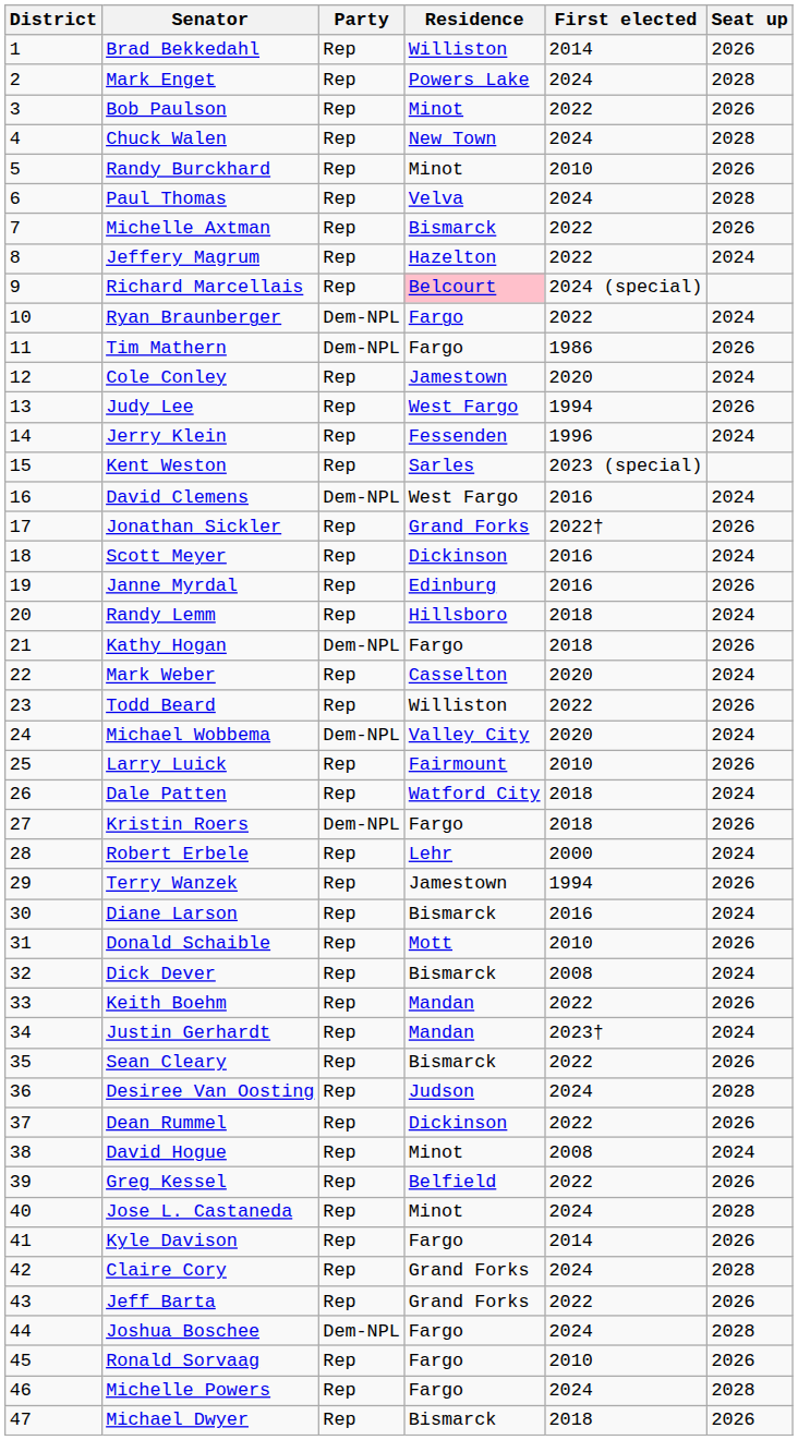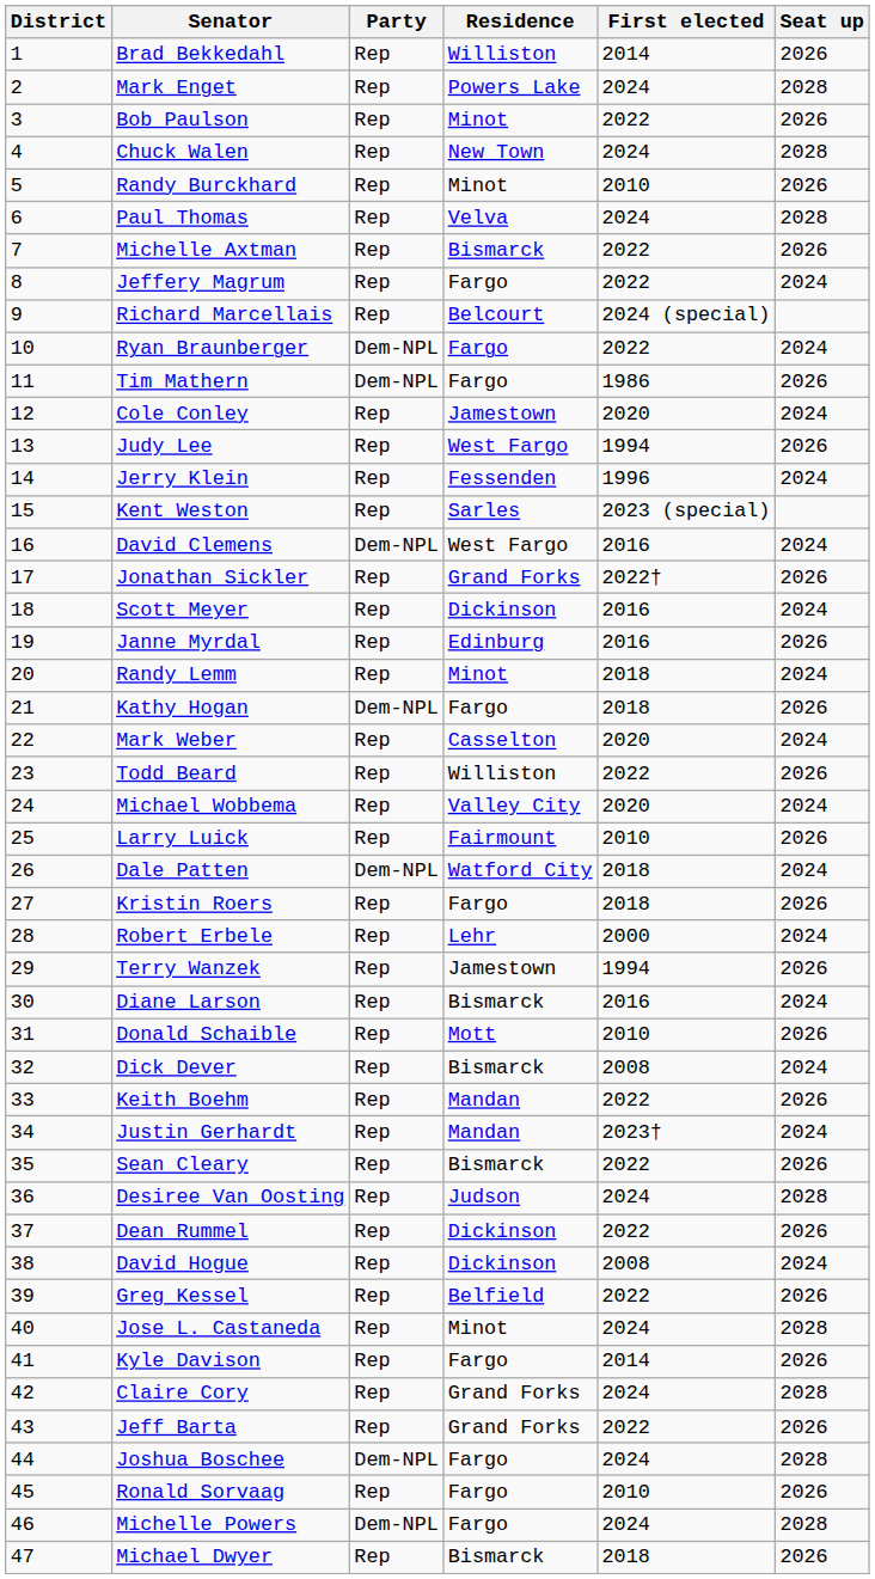 <table class="wikitable sortable">
 <tr>
 <th>District</th>
 <th>Senator</th>
 <th>Party</th>
 <th>Residence</th>
 <th>First elected</th>
 <th>Seat up</th>
 </tr>
 <tr>
 <td>1</td>
 <td><a href='#'>Brad Bekkedahl</a></td>
 <td>Rep</td>
 <td><a href='#'>Williston</a></td>
 <td>2014</td>
 <td>2026</td>
 </tr>
 <tr>
 <td>2</td>
 <td><a href='#'>Mark Enget</a></td>
 <td>Rep</td>
 <td><a href='#'>Powers Lake</a></td>
 <td>2024</td>
 <td>2028</td>
 </tr>
 <tr>
 <td>3</td>
 <td><a href='#'>Bob Paulson</a></td>
 <td>Rep</td>
 <td><a href='#'>Minot</a></td>
 <td>2022</td>
 <td>2026</td>
 </tr>
 <tr>
 <td>4</td>
 <td><a href='#'>Chuck Walen</a></td>
 <td>Rep</td>
 <td><a href='#'>New Town</a></td>
 <td>2024</td>
 <td>2028</td>
 </tr>
 <tr>
 <td>5</td>
 <td><a href='#'>Randy Burckhard</a></td>
 <td>Rep</td>
 <td>Minot</td>
 <td>2010</td>
 <td>2026</td>
 </tr>
 <tr>
 <td>6</td>
 <td><a href='#'>Paul Thomas</a></td>
 <td>Rep</td>
 <td><a href='#'>Velva</a></td>
 <td>2024</td>
 <td>2028</td>
 </tr>
 <tr>
 <td>7</td>
 <td><a href='#'>Michelle Axtman</a></td>
 <td>Rep</td>
 <td><a href='#'>Bismarck</a></td>
 <td>2022</td>
 <td>2026</td>
 </tr>
 <tr>
 <td>8</td>
 <td><a href='#'>Jeffery Magrum</a></td>
 <td>Rep</td>
-<td><a href='#'>Hazelton</a></td>
+<td>Fargo</td>
 <td>2022</td>
 <td>2024</td>
 </tr>
 <tr>
 <td>9</td>
 <td><a href='#'>Richard Marcellais</a></td>
 <td>Rep</td>
-<td style="background: pink;"><a href='#'>Belcourt</a></td>
+<td><a href='#'>Belcourt</a></td>
 <td>2024 (special)</td>
 <td></td>
 </tr>
 <tr>
 <td>10</td>
 <td><a href='#'>Ryan Braunberger</a></td>
 <td>Dem-NPL</td>
 <td><a href='#'>Fargo</a></td>
 <td>2022</td>
 <td>2024</td>
 </tr>
 <tr>
 <td>11</td>
 <td><a href='#'>Tim Mathern</a></td>
 <td>Dem-NPL</td>
 <td>Fargo</td>
 <td>1986</td>
 <td>2026</td>
 </tr>
 <tr>
 <td>12</td>
 <td><a href='#'>Cole Conley</a></td>
 <td>Rep</td>
 <td><a href='#'>Jamestown</a></td>
 <td>2020</td>
 <td>2024</td>
 </tr>
 <tr>
 <td>13</td>
 <td><a href='#'>Judy Lee</a></td>
 <td>Rep</td>
 <td><a href='#'>West Fargo</a></td>
 <td>1994</td>
 <td>2026</td>
 </tr>
 <tr>
 <td>14</td>
 <td><a href='#'>Jerry Klein</a></td>
 <td>Rep</td>
 <td><a href='#'>Fessenden</a></td>
 <td>1996</td>
 <td>2024</td>
 </tr>
 <tr>
 <td>15</td>
 <td><a href='#'>Kent Weston</a></td>
 <td>Rep</td>
 <td><a href='#'>Sarles</a></td>
 <td>2023 (special)</td>
 <td></td>
 </tr>
 <tr>
 <td>16</td>
 <td><a href='#'>David Clemens</a></td>
 <td>Dem-NPL</td>
 <td>West Fargo</td>
 <td>2016</td>
 <td>2024</td>
 </tr>
 <tr>
 <td>17</td>
 <td><a href='#'>Jonathan Sickler</a></td>
 <td>Rep</td>
 <td><a href='#'>Grand Forks</a></td>
 <td>2022†</td>
 <td>2026</td>
 </tr>
 <tr>
 <td>18</td>
 <td><a href='#'>Scott Meyer</a></td>
 <td>Rep</td>
 <td><a href='#'>Dickinson</a></td>
 <td>2016</td>
 <td>2024</td>
 </tr>
 <tr>
 <td>19</td>
 <td><a href='#'>Janne Myrdal</a></td>
 <td>Rep</td>
 <td><a href='#'>Edinburg</a></td>
 <td>2016</td>
 <td>2026</td>
 </tr>
 <tr>
 <td>20</td>
 <td><a href='#'>Randy Lemm</a></td>
 <td>Rep</td>
-<td><a href='#'>Hillsboro</a></td>
+<td><a href='#'>Minot</a></td>
 <td>2018</td>
 <td>2024</td>
 </tr>
 <tr>
 <td>21</td>
 <td><a href='#'>Kathy Hogan</a></td>
 <td>Dem-NPL</td>
 <td>Fargo</td>
 <td>2018</td>
 <td>2026</td>
 </tr>
 <tr>
 <td>22</td>
 <td><a href='#'>Mark Weber</a></td>
 <td>Rep</td>
 <td><a href='#'>Casselton</a></td>
 <td>2020</td>
 <td>2024</td>
 </tr>
 <tr>
 <td>23</td>
 <td><a href='#'>Todd Beard</a></td>
 <td>Rep</td>
 <td>Williston</td>
 <td>2022</td>
 <td>2026</td>
 </tr>
 <tr>
 <td>24</td>
 <td><a href='#'>Michael Wobbema</a></td>
-<td>Dem-NPL</td>
+<td>Rep</td>
 <td><a href='#'>Valley City</a></td>
 <td>2020</td>
 <td>2024</td>
 </tr>
 <tr>
 <td>25</td>
 <td><a href='#'>Larry Luick</a></td>
 <td>Rep</td>
 <td><a href='#'>Fairmount</a></td>
 <td>2010</td>
 <td>2026</td>
 </tr>
 <tr>
 <td>26</td>
 <td><a href='#'>Dale Patten</a></td>
-<td>Rep</td>
+<td>Dem-NPL</td>
 <td><a href='#'>Watford City</a></td>
 <td>2018</td>
 <td>2024</td>
 </tr>
 <tr>
 <td>27</td>
 <td><a href='#'>Kristin Roers</a></td>
-<td>Dem-NPL</td>
+<td>Rep</td>
 <td>Fargo</td>
 <td>2018</td>
 <td>2026</td>
 </tr>
 <tr>
 <td>28</td>
 <td><a href='#'>Robert Erbele</a></td>
 <td>Rep</td>
 <td><a href='#'>Lehr</a></td>
 <td>2000</td>
 <td>2024</td>
 </tr>
 <tr>
 <td>29</td>
 <td><a href='#'>Terry Wanzek</a></td>
 <td>Rep</td>
 <td>Jamestown</td>
 <td>1994</td>
 <td>2026</td>
 </tr>
 <tr>
 <td>30</td>
 <td><a href='#'>Diane Larson</a></td>
 <td>Rep</td>
 <td>Bismarck</td>
 <td>2016</td>
 <td>2024</td>
 </tr>
 <tr>
 <td>31</td>
 <td><a href='#'>Donald Schaible</a></td>
 <td>Rep</td>
 <td><a href='#'>Mott</a></td>
 <td>2010</td>
 <td>2026</td>
 </tr>
 <tr>
 <td>32</td>
 <td><a href='#'>Dick Dever</a></td>
 <td>Rep</td>
 <td>Bismarck</td>
 <td>2008</td>
 <td>2024</td>
 </tr>
 <tr>
 <td>33</td>
 <td><a href='#'>Keith Boehm</a></td>
 <td>Rep</td>
 <td><a href='#'>Mandan</a></td>
 <td>2022</td>
 <td>2026</td>
 </tr>
 <tr>
 <td>34</td>
 <td><a href='#'>Justin Gerhardt</a></td>
 <td>Rep</td>
 <td><a href='#'>Mandan</a></td>
 <td>2023†</td>
 <td>2024</td>
 </tr>
 <tr>
 <td>35</td>
 <td><a href='#'>Sean Cleary</a></td>
 <td>Rep</td>
 <td>Bismarck</td>
 <td>2022</td>
 <td>2026</td>
 </tr>
 <tr>
 <td>36</td>
 <td><a href='#'>Desiree Van Oosting</a></td>
 <td>Rep</td>
 <td><a href='#'>Judson</a></td>
 <td>2024</td>
 <td>2028</td>
 </tr>
 <tr>
 <td>37</td>
 <td><a href='#'>Dean Rummel</a></td>
 <td>Rep</td>
 <td><a href='#'>Dickinson</a></td>
 <td>2022</td>
 <td>2026</td>
 </tr>
 <tr>
 <td>38</td>
 <td><a href='#'>David Hogue</a></td>
 <td>Rep</td>
-<td>Minot</td>
+<td><a href='#'>Dickinson</a></td>
 <td>2008</td>
 <td>2024</td>
 </tr>
 <tr>
 <td>39</td>
 <td><a href='#'>Greg Kessel</a></td>
 <td>Rep</td>
 <td><a href='#'>Belfield</a></td>
 <td>2022</td>
 <td>2026</td>
 </tr>
 <tr>
 <td>40</td>
 <td><a href='#'>Jose L. Castaneda</a></td>
 <td>Rep</td>
 <td>Minot</td>
 <td>2024</td>
 <td>2028</td>
 </tr>
 <tr>
 <td>41</td>
 <td><a href='#'>Kyle Davison</a></td>
 <td>Rep</td>
 <td>Fargo</td>
 <td>2014</td>
 <td>2026</td>
 </tr>
 <tr>
 <td>42</td>
 <td><a href='#'>Claire Cory</a></td>
 <td>Rep</td>
 <td>Grand Forks</td>
 <td>2024</td>
 <td>2028</td>
 </tr>
 <tr>
 <td>43</td>
 <td><a href='#'>Jeff Barta</a></td>
 <td>Rep</td>
 <td>Grand Forks</td>
 <td>2022</td>
 <td>2026</td>
 </tr>
 <tr>
 <td>44</td>
 <td><a href='#'>Joshua Boschee</a></td>
 <td>Dem-NPL</td>
 <td>Fargo</td>
 <td>2024</td>
 <td>2028</td>
 </tr>
 <tr>
 <td>45</td>
 <td><a href='#'>Ronald Sorvaag</a></td>
 <td>Rep</td>
 <td>Fargo</td>
 <td>2010</td>
 <td>2026</td>
 </tr>
 <tr>
 <td>46</td>
 <td><a href='#'>Michelle Powers</a></td>
-<td>Rep</td>
+<td>Dem-NPL</td>
 <td>Fargo</td>
 <td>2024</td>
 <td>2028</td>
 </tr>
 <tr>
 <td>47</td>
 <td><a href='#'>Michael Dwyer</a></td>
 <td>Rep</td>
 <td>Bismarck</td>
 <td>2018</td>
 <td>2026</td>
 </tr>
 </table>
